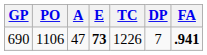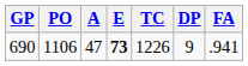 <table class="wikitable">
 <tr>
 <th><a href='#'>GP</a></th>
 <th><a href='#'>PO</a></th>
 <th><a href='#'>A</a></th>
 <th><a href='#'>E</a></th>
 <th><a href='#'>TC</a></th>
 <th><a href='#'>DP</a></th>
 <th><a href='#'>FA</a></th>
 </tr>
 <tr align=center>
 <td>690</td>
 <td>1106</td>
 <td>47</td>
 <td><strong>73</strong></td>
 <td>1226</td>
-<td>7</td>
-<td><strong>.941</strong></td>
+<td>9</td>
+<td>.941</td>
 </tr>
 </table>
